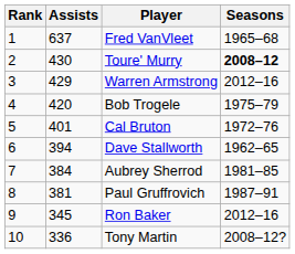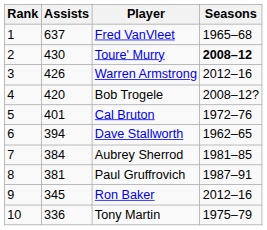 <table class="wikitable">
 <tr>
 <th>Rank</th>
 <th>Assists</th>
 <th>Player</th>
 <th>Seasons</th>
 </tr>
 <tr>
 <td>1</td>
 <td>637</td>
 <td><a href='#'>Fred VanVleet</a></td>
 <td>1965–68</td>
 </tr>
 <tr>
 <td>2</td>
 <td>430</td>
 <td><a href='#'>Toure' Murry</a></td>
 <td><strong>2008–12</strong></td>
 </tr>
 <tr>
 <td>3</td>
-<td>429</td>
+<td>426</td>
 <td><a href='#'>Warren Armstrong</a></td>
 <td>2012–16</td>
 </tr>
 <tr>
 <td>4</td>
 <td>420</td>
 <td>Bob Trogele</td>
-<td>1975–79</td>
+<td>2008–12?</td>
 </tr>
 <tr>
 <td>5</td>
 <td>401</td>
 <td><a href='#'>Cal Bruton</a></td>
 <td>1972–76</td>
 </tr>
 <tr>
 <td>6</td>
 <td>394</td>
 <td><a href='#'>Dave Stallworth</a></td>
 <td>1962–65</td>
 </tr>
 <tr>
 <td>7</td>
 <td>384</td>
 <td>Aubrey Sherrod</td>
 <td>1981–85</td>
 </tr>
 <tr>
 <td>8</td>
 <td>381</td>
 <td>Paul Gruffrovich</td>
 <td>1987–91</td>
 </tr>
 <tr>
 <td>9</td>
 <td>345</td>
 <td><a href='#'>Ron Baker</a></td>
 <td>2012–16</td>
 </tr>
 <tr>
 <td>10</td>
 <td>336</td>
 <td>Tony Martin</td>
-<td>2008–12?</td>
+<td>1975–79</td>
 </tr>
 </table>
